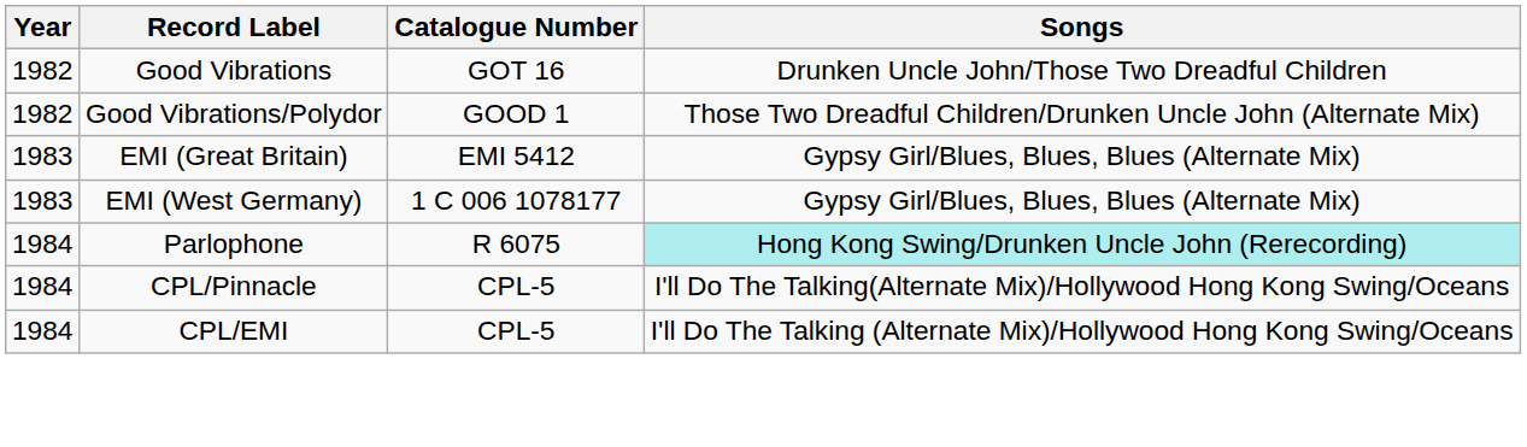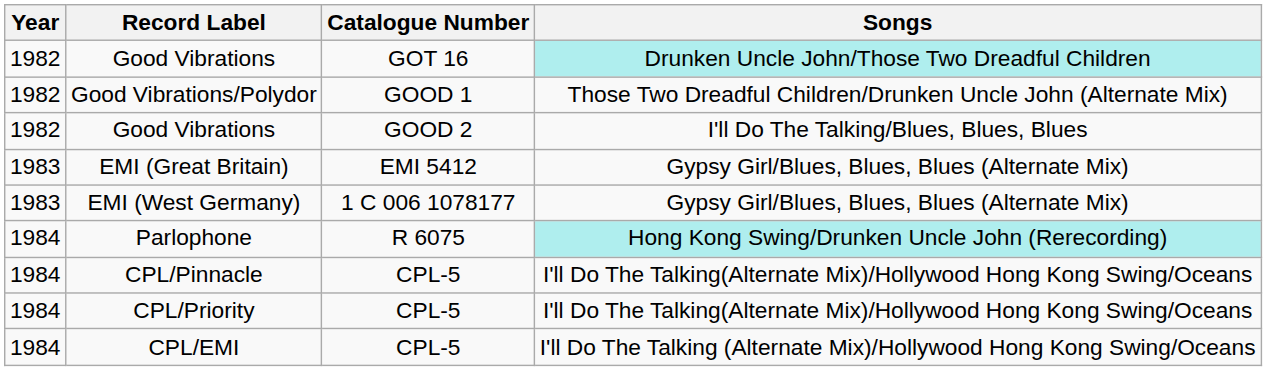 <table class="wikitable">
 <tr>
 <th align="center">Year</th>
 <th align="center">Record Label</th>
 <th align="center">Catalogue Number</th>
 <th align="center">Songs</th>
 </tr>
 <tr>
 <td align="center">1982</td>
 <td align="center">Good Vibrations</td>
 <td align="center">GOT 16</td>
-<td align="center">Drunken Uncle John/Those Two Dreadful Children</td>
+<td align="center" style="background: paleturquoise;">Drunken Uncle John/Those Two Dreadful Children</td>
 </tr>
 <tr>
 <td align="center">1982</td>
 <td align="center">Good Vibrations/Polydor</td>
 <td align="center">GOOD 1</td>
 <td align="center">Those Two Dreadful Children/Drunken Uncle John (Alternate Mix)</td>
+</tr>
+<tr>
+<td align="center">1982</td>
+<td align="center">Good Vibrations</td>
+<td align="center">GOOD 2</td>
+<td align="center">I'll Do The Talking/Blues, Blues, Blues</td>
 </tr>
 <tr>
 <td align="center">1983</td>
 <td align="center">EMI (Great Britain)</td>
 <td align="center">EMI 5412</td>
 <td align="center">Gypsy Girl/Blues, Blues, Blues (Alternate Mix)</td>
 </tr>
 <tr>
 <td align="center">1983</td>
 <td align="center">EMI (West Germany)</td>
 <td align="center">1 C 006 1078177</td>
 <td align="center">Gypsy Girl/Blues, Blues, Blues (Alternate Mix)</td>
 </tr>
 <tr>
 <td align="center">1984</td>
 <td align="center">Parlophone</td>
 <td align="center">R 6075</td>
 <td align="center" style="background: paleturquoise;">Hong Kong Swing/Drunken Uncle John (Rerecording)</td>
 </tr>
 <tr>
 <td align="center">1984</td>
 <td align="center">CPL/Pinnacle</td>
 <td align="center">CPL-5</td>
 <td align="center">I'll Do The Talking(Alternate Mix)/Hollywood Hong Kong Swing/Oceans</td>
 </tr>
 <tr>
 <td align="center">1984</td>
+<td align="center">CPL/Priority</td>
+<td align="center">CPL-5</td>
+<td align="center">I'll Do The Talking(Alternate Mix)/Hollywood Hong Kong Swing/Oceans</td>
+</tr>
+<tr>
+<td align="center">1984</td>
 <td align="center">CPL/EMI</td>
 <td align="center">CPL-5</td>
 <td align="center">I'll Do The Talking (Alternate Mix)/Hollywood Hong Kong Swing/Oceans</td>
 </tr>
 </table>
